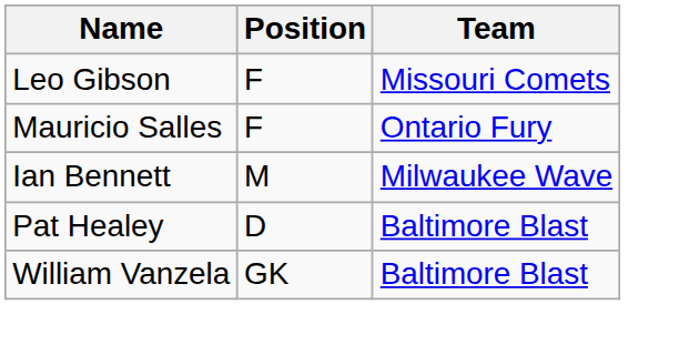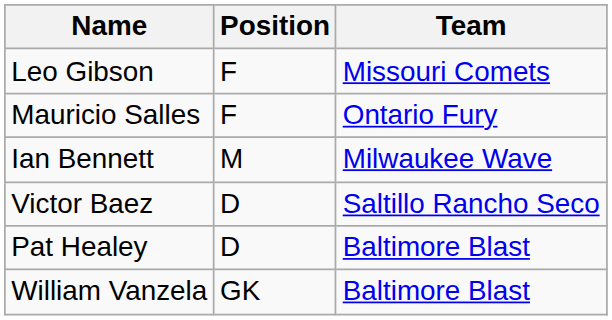 <table class="wikitable">
 <tr>
 <th>Name</th>
 <th>Position</th>
 <th>Team</th>
 </tr>
 <tr>
 <td>Leo Gibson</td>
 <td>F</td>
 <td><a href='#'>Missouri Comets</a></td>
 </tr>
 <tr>
 <td>Mauricio Salles</td>
 <td>F</td>
 <td><a href='#'>Ontario Fury</a></td>
 </tr>
 <tr>
 <td>Ian Bennett</td>
 <td>M</td>
 <td><a href='#'>Milwaukee Wave</a></td>
 </tr>
 <tr>
+<td>Victor Baez</td>
+<td>D</td>
+<td><a href='#'>Saltillo Rancho Seco</a></td>
+</tr>
+<tr>
 <td>Pat Healey</td>
 <td>D</td>
 <td><a href='#'>Baltimore Blast</a></td>
 </tr>
 <tr>
 <td>William Vanzela</td>
 <td>GK</td>
 <td><a href='#'>Baltimore Blast</a></td>
 </tr>
 </table>
